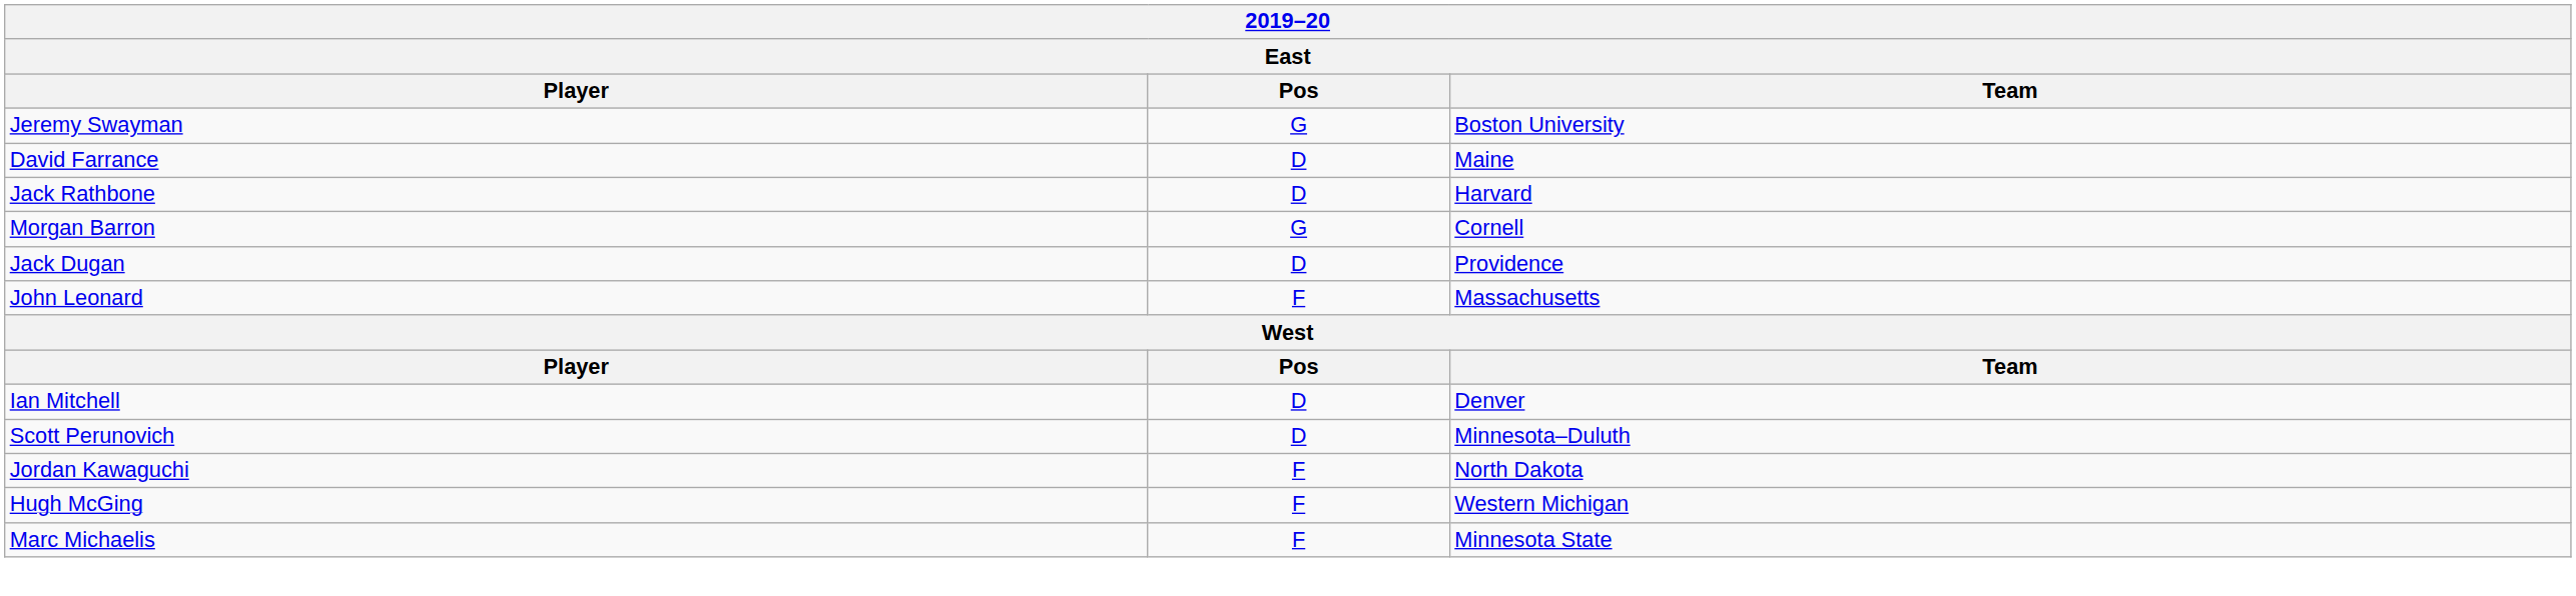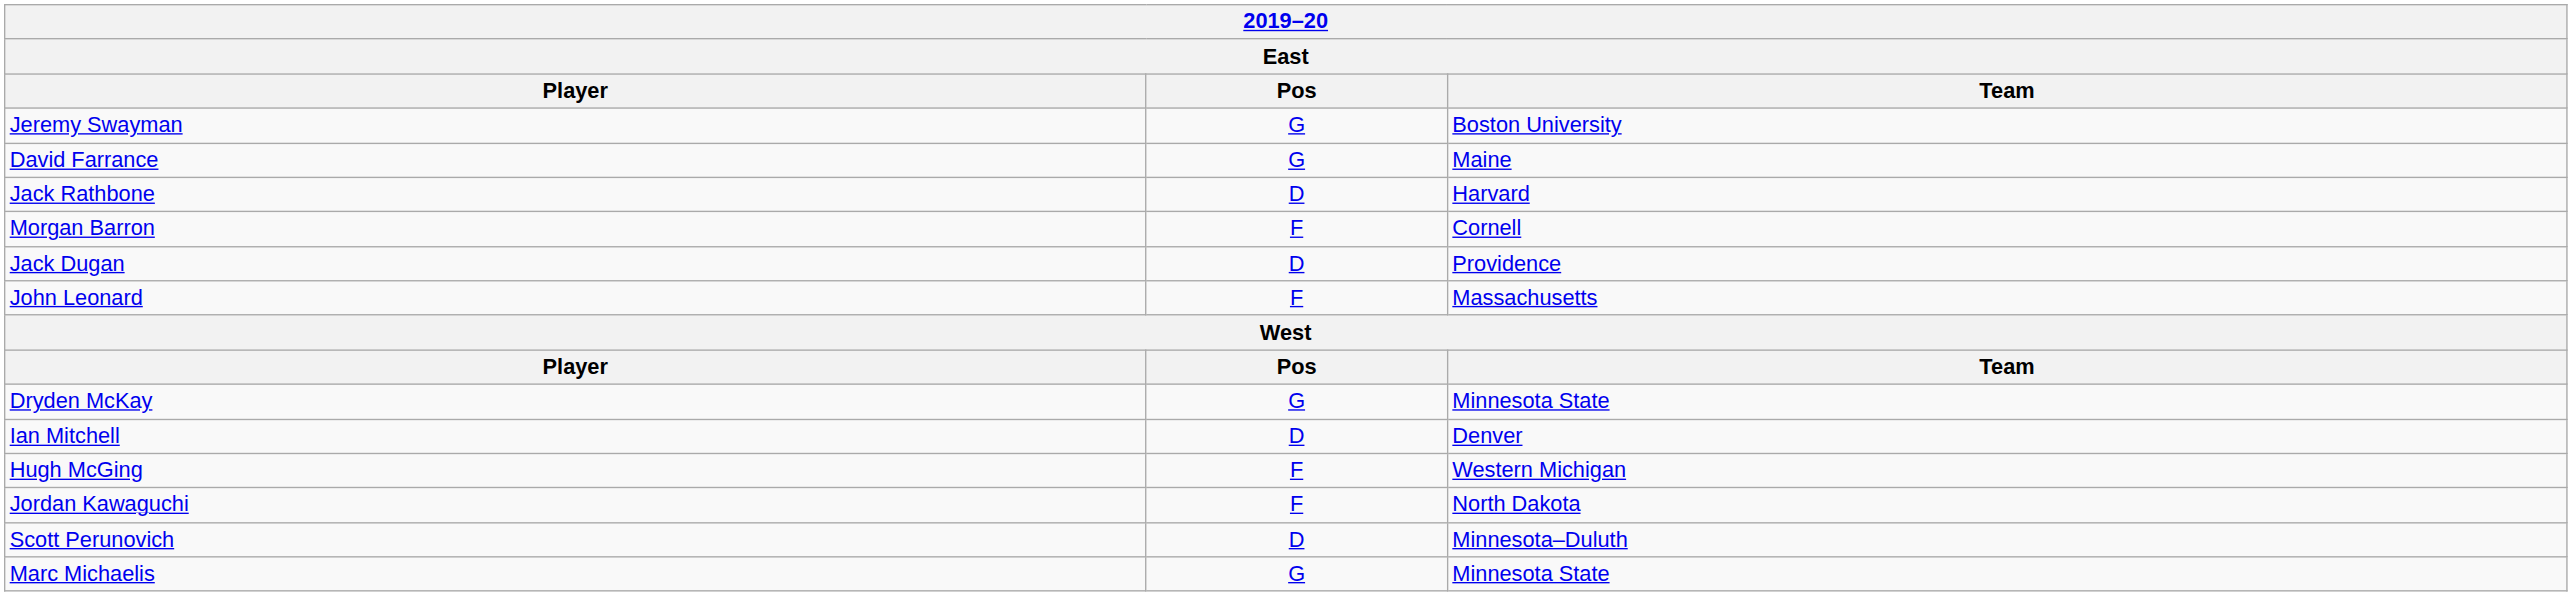 <table class="wikitable" width=95%>
 <tr>
 <th colspan=3><a href='#'>2019–20</a></th>
 </tr>
 <tr>
 <th colspan=3><strong>East</strong></th>
 </tr>
 <tr>
 <th>Player</th>
 <th>Pos</th>
 <th>Team</th>
 </tr>
 <tr>
 <td><a href='#'>Jeremy Swayman</a></td>
 <td style="text-align:center;"><a href='#'>G</a></td>
 <td><a href='#'>Boston University</a></td>
 </tr>
 <tr>
 <td><a href='#'>David Farrance</a></td>
-<td style="text-align:center;"><a href='#'>D</a></td>
+<td style="text-align:center;"><a href='#'>G</a></td>
 <td><a href='#'>Maine</a></td>
 </tr>
 <tr>
 <td><a href='#'>Jack Rathbone</a></td>
 <td style="text-align:center;"><a href='#'>D</a></td>
 <td><a href='#'>Harvard</a></td>
 </tr>
 <tr>
 <td><a href='#'>Morgan Barron</a></td>
-<td style="text-align:center;"><a href='#'>G</a></td>
+<td style="text-align:center;"><a href='#'>F</a></td>
 <td><a href='#'>Cornell</a></td>
 </tr>
 <tr>
 <td><a href='#'>Jack Dugan</a></td>
 <td style="text-align:center;"><a href='#'>D</a></td>
 <td><a href='#'>Providence</a></td>
 </tr>
 <tr>
 <td><a href='#'>John Leonard</a></td>
 <td style="text-align:center;"><a href='#'>F</a></td>
 <td><a href='#'>Massachusetts</a></td>
 </tr>
 <tr>
 <th colspan=3><strong>West</strong></th>
 </tr>
 <tr>
 <th>Player</th>
 <th>Pos</th>
 <th>Team</th>
 </tr>
 <tr>
+<td><a href='#'>Dryden McKay</a></td>
+<td style="text-align:center;"><a href='#'>G</a></td>
+<td><a href='#'>Minnesota State</a></td>
+</tr>
+<tr>
 <td><a href='#'>Ian Mitchell</a></td>
 <td style="text-align:center;"><a href='#'>D</a></td>
 <td><a href='#'>Denver</a></td>
+</tr>
+<tr>
+<td><a href='#'>Hugh McGing</a></td>
+<td style="text-align:center;"><a href='#'>F</a></td>
+<td><a href='#'>Western Michigan</a></td>
+</tr>
+<tr>
+<td><a href='#'>Jordan Kawaguchi</a></td>
+<td style="text-align:center;"><a href='#'>F</a></td>
+<td><a href='#'>North Dakota</a></td>
 </tr>
 <tr>
 <td><a href='#'>Scott Perunovich</a></td>
 <td style="text-align:center;"><a href='#'>D</a></td>
 <td><a href='#'>Minnesota–Duluth</a></td>
 </tr>
 <tr>
-<td><a href='#'>Jordan Kawaguchi</a></td>
-<td style="text-align:center;"><a href='#'>F</a></td>
-<td><a href='#'>North Dakota</a></td>
-</tr>
-<tr>
-<td><a href='#'>Hugh McGing</a></td>
-<td style="text-align:center;"><a href='#'>F</a></td>
-<td><a href='#'>Western Michigan</a></td>
-</tr>
-<tr>
 <td><a href='#'>Marc Michaelis</a></td>
-<td style="text-align:center;"><a href='#'>F</a></td>
+<td style="text-align:center;"><a href='#'>G</a></td>
 <td><a href='#'>Minnesota State</a></td>
 </tr>
 </table>
